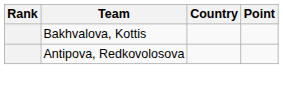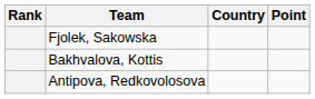 <table class="wikitable sortable">
 <tr>
 <th>Rank</th>
 <th>Team</th>
 <th>Country</th>
 <th>Point</th>
+</tr>
+<tr>
+<th></th>
+<td>Fjolek, Sakowska</td>
+<td></td>
+<td></td>
 </tr>
 <tr>
 <th></th>
 <td>Bakhvalova, Kottis</td>
 <td></td>
 <td></td>
 </tr>
 <tr>
 <th></th>
 <td>Antipova, Redkovolosova</td>
 <td></td>
 <td></td>
 </tr>
 </table>
